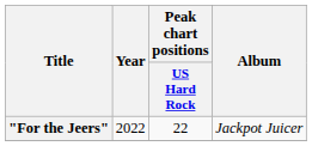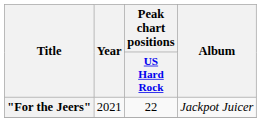 <table class="wikitable plainrowheaders" style="text-align:center;">
 <tr>
 <th scope="col" rowspan="2">Title</th>
 <th scope="col" rowspan="2">Year</th>
 <th scope="col">Peak chart positions</th>
 <th rowspan="2" scope="col">Album</th>
 </tr>
 <tr>
 <th style="width:4em;font-size:90%"><a href='#'>US<br>Hard Rock</a></th>
 </tr>
 <tr>
 <th scope="row">"For the Jeers"</th>
-<td>2022</td>
+<td>2021</td>
 <td>22</td>
 <td><em>Jackpot Juicer</em></td>
 </tr>
 <tr>
 </tr>
 </table>
